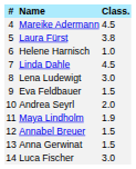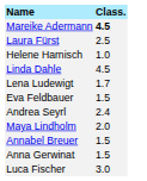 <table border=0 cellpadding=2 cellspacing=0  |- bgcolor=#F2F2F2 style="text-align:center; font-size:90%;">
 <tr bgcolor=#ADEBFD>
-<th>#</th>
 <th align=left>Name</th>
 <th align=left>Class.</th>
 </tr>
 <tr>
-<td>4</td>
 <td align=left><a href='#'>Mareike Adermann</a></td>
-<td align=left>4.5</td>
+<td align=left><strong>4.5</strong></td>
 </tr>
 <tr>
-<td>5</td>
 <td align=left><a href='#'>Laura Fürst</a></td>
-<td align=left>3.8</td>
+<td align=left>2.5</td>
 </tr>
 <tr>
-<td>6</td>
 <td align=left>Helene Harnisch</td>
 <td align=left>1.0</td>
 </tr>
 <tr>
-<td>7</td>
 <td align=left><a href='#'>Linda Dahle</a></td>
 <td align=left>4.5</td>
 </tr>
 <tr>
-<td>8</td>
 <td align=left>Lena Ludewigt</td>
-<td align=left>3.0</td>
+<td align=left>1.7</td>
 </tr>
 <tr>
-<td>9</td>
 <td align=left>Eva Feldbauer</td>
 <td align=left>1.5</td>
 </tr>
 <tr>
-<td>10</td>
 <td align=left>Andrea Seyrl</td>
+<td align=left>2.4</td>
+</tr>
+<tr>
+<td align=left><a href='#'>Maya Lindholm</a></td>
 <td align=left>2.0</td>
 </tr>
 <tr>
-<td>11</td>
-<td align=left><a href='#'>Maya Lindholm</a></td>
-<td align=left>1.9</td>
-</tr>
-<tr>
-<td>12</td>
 <td align=left><a href='#'>Annabel Breuer</a></td>
 <td align=left>1.5</td>
 </tr>
 <tr>
-<td>13</td>
 <td align=left>Anna Gerwinat</td>
 <td align=left>1.5</td>
 </tr>
 <tr>
-<td>14</td>
 <td align=left>Luca Fischer</td>
 <td align=left>3.0</td>
 </tr>
 </table>
